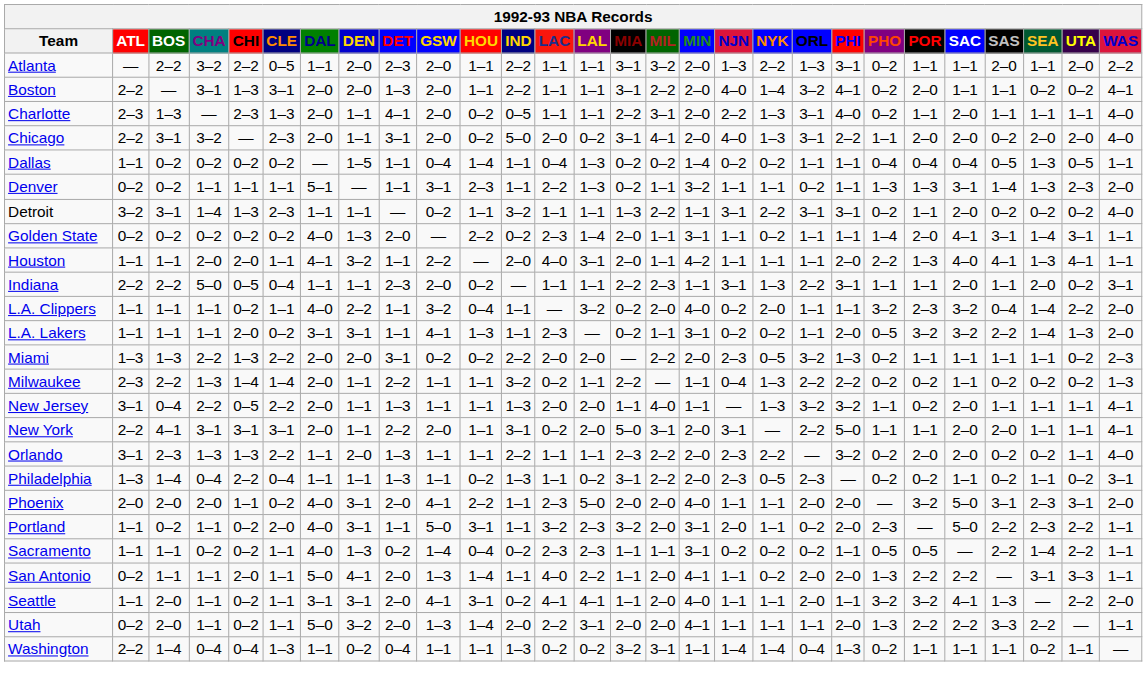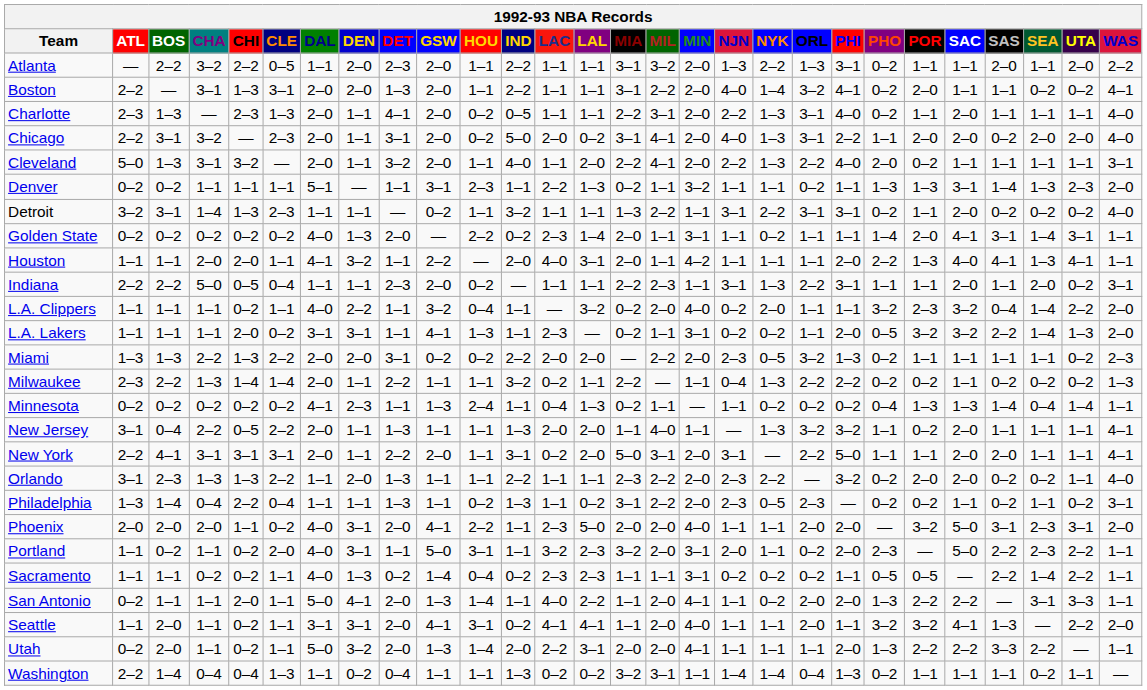 <table class="wikitable" style="font-size:95%; text-align:center;">
 <tr>
 <th colspan=28>1992-93 NBA Records</th>
 </tr>
 <tr>
 <th width=100>Team</th>
 <th style="background:#FF0000;color:#FFFFFF;width=35">ATL</th>
 <th style="background:#006400;color:#FFFFFF;width=35">BOS</th>
 <th style="background:#008080;color:#800080;width=35">CHA</th>
 <th style="background:#FF0000;color:#000000;width=35">CHI</th>
 <th style="background:#000080;color:#FF8C00;width=35">CLE</th>
 <th style="background:#008000;color:#00008B;width=35">DAL</th>
 <th style="background:#0000CD;color:#FFD700;width=35">DEN</th>
 <th style="background:#0000FF;color:#FF0000;width=35">DET</th>
 <th style="background:#0000FF;color:#FFD700;width=35">GSW</th>
 <th style="background:#FF0000;color:#FFD700;width=35">HOU</th>
 <th style="background:#000080;color:#FFD700;width=35">IND</th>
 <th style="background:#F9160D;color:#1A2E8B;width=35">LAC</th>
 <th style="background:#800080;color:#FFD700;width=35">LAL</th>
 <th style="background:#000000;color:#8B0000;width=35">MIA</th>
 <th style="background:#006400;color:#B22222;width=35">MIL</th>
 <th style="background:#0000FF;color:#228B22;width=35">MIN</th>
 <th style="background:#DC143C;color:#0000CD;width=35">NJN</th>
 <th style="background:#0000FF;color:#FF8C00;width=35">NYK</th>
 <th style="background:#0000FF;color:#000000;width=35">ORL</th>
 <th style="background:#FF0000;color:#0000FF;width=35">PHI</th>
 <th style="background:#800080;color:#FF4500;width=35">PHO</th>
 <th style="background:#000000;color:#FF0000;width=35">POR</th>
 <th style="background:#0000FF;color:#FFFFFF;width=35">SAC</th>
 <th style="background:#000000;color:#C0C0C0;width=35">SAS</th>
 <th style="background:#005831;color:#FFC322;width=35">SEA</th>
 <th style="background:#36004A;color:#FFFF00;width=35">UTA</th>
 <th style="background:#DC143C;color:#0000CD;width=35">WAS</th>
 </tr>
 <tr>
 <td style="text-align:left;"><a href='#'>Atlanta</a></td>
 <td>—</td>
 <td>2–2</td>
 <td>3–2</td>
 <td>2–2</td>
 <td>0–5</td>
 <td>1–1</td>
 <td>2–0</td>
 <td>2–3</td>
 <td>2–0</td>
 <td>1–1</td>
 <td>2–2</td>
 <td>1–1</td>
 <td>1–1</td>
 <td>3–1</td>
 <td>3–2</td>
 <td>2–0</td>
 <td>1–3</td>
 <td>2–2</td>
 <td>1–3</td>
 <td>3–1</td>
 <td>0–2</td>
 <td>1–1</td>
 <td>1–1</td>
 <td>2–0</td>
 <td>1–1</td>
 <td>2–0</td>
 <td>2–2</td>
 </tr>
 <tr>
 <td style="text-align:left;"><a href='#'>Boston</a></td>
 <td>2–2</td>
 <td>—</td>
 <td>3–1</td>
 <td>1–3</td>
 <td>3–1</td>
 <td>2–0</td>
 <td>2–0</td>
 <td>1–3</td>
 <td>2–0</td>
 <td>1–1</td>
 <td>2–2</td>
 <td>1–1</td>
 <td>1–1</td>
 <td>3–1</td>
 <td>2–2</td>
 <td>2–0</td>
 <td>4–0</td>
 <td>1–4</td>
 <td>3–2</td>
 <td>4–1</td>
 <td>0–2</td>
 <td>2–0</td>
 <td>1–1</td>
 <td>1–1</td>
 <td>0–2</td>
 <td>0–2</td>
 <td>4–1</td>
 </tr>
 <tr>
 <td style="text-align:left;"><a href='#'>Charlotte</a></td>
 <td>2–3</td>
 <td>1–3</td>
 <td>—</td>
 <td>2–3</td>
 <td>1–3</td>
 <td>2–0</td>
 <td>1–1</td>
 <td>4–1</td>
 <td>2–0</td>
 <td>0–2</td>
 <td>0–5</td>
 <td>1–1</td>
 <td>1–1</td>
 <td>2–2</td>
 <td>3–1</td>
 <td>2–0</td>
 <td>2–2</td>
 <td>1–3</td>
 <td>3–1</td>
 <td>4–0</td>
 <td>0–2</td>
 <td>1–1</td>
 <td>2–0</td>
 <td>1–1</td>
 <td>1–1</td>
 <td>1–1</td>
 <td>4–0</td>
 </tr>
 <tr>
 <td style="text-align:left;"><a href='#'>Chicago</a></td>
 <td>2–2</td>
 <td>3–1</td>
 <td>3–2</td>
 <td>—</td>
 <td>2–3</td>
 <td>2–0</td>
 <td>1–1</td>
 <td>3–1</td>
 <td>2–0</td>
 <td>0–2</td>
 <td>5–0</td>
 <td>2–0</td>
 <td>0–2</td>
 <td>3–1</td>
 <td>4–1</td>
 <td>2–0</td>
 <td>4–0</td>
 <td>1–3</td>
 <td>3–1</td>
 <td>2–2</td>
 <td>1–1</td>
 <td>2–0</td>
 <td>2–0</td>
 <td>0–2</td>
 <td>2–0</td>
 <td>2–0</td>
 <td>4–0</td>
 </tr>
 <tr>
-<td style="text-align:left;"><a href='#'>Dallas</a></td>
+<td style="text-align:left;"><a href='#'>Cleveland</a></td>
+<td>5–0</td>
+<td>1–3</td>
+<td>3–1</td>
+<td>3–2</td>
+<td>—</td>
+<td>2–0</td>
 <td>1–1</td>
-<td>0–2</td>
-<td>0–2</td>
-<td>0–2</td>
-<td>0–2</td>
-<td>—</td>
-<td>1–5</td>
+<td>3–2</td>
+<td>2–0</td>
 <td>1–1</td>
-<td>0–4</td>
-<td>1–4</td>
+<td>4–0</td>
 <td>1–1</td>
-<td>0–4</td>
+<td>2–0</td>
+<td>2–2</td>
+<td>4–1</td>
+<td>2–0</td>
+<td>2–2</td>
 <td>1–3</td>
-<td>0–2</td>
-<td>0–2</td>
-<td>1–4</td>
-<td>0–2</td>
+<td>2–2</td>
+<td>4–0</td>
+<td>2–0</td>
 <td>0–2</td>
 <td>1–1</td>
 <td>1–1</td>
-<td>0–4</td>
-<td>0–4</td>
-<td>0–4</td>
-<td>0–5</td>
-<td>1–3</td>
-<td>0–5</td>
 <td>1–1</td>
+<td>1–1</td>
+<td>3–1</td>
 </tr>
 <tr>
 <td style="text-align:left;"><a href='#'>Denver</a></td>
 <td>0–2</td>
 <td>0–2</td>
 <td>1–1</td>
 <td>1–1</td>
 <td>1–1</td>
 <td>5–1</td>
 <td>—</td>
 <td>1–1</td>
 <td>3–1</td>
 <td>2–3</td>
 <td>1–1</td>
 <td>2–2</td>
 <td>1–3</td>
 <td>0–2</td>
 <td>1–1</td>
 <td>3–2</td>
 <td>1–1</td>
 <td>1–1</td>
 <td>0–2</td>
 <td>1–1</td>
 <td>1–3</td>
 <td>1–3</td>
 <td>3–1</td>
 <td>1–4</td>
 <td>1–3</td>
 <td>2–3</td>
 <td>2–0</td>
 </tr>
 <tr>
 <td style="text-align:left;">Detroit</td>
 <td>3–2</td>
 <td>3–1</td>
 <td>1–4</td>
 <td>1–3</td>
 <td>2–3</td>
 <td>1–1</td>
 <td>1–1</td>
 <td>—</td>
 <td>0–2</td>
 <td>1–1</td>
 <td>3–2</td>
 <td>1–1</td>
 <td>1–1</td>
 <td>1–3</td>
 <td>2–2</td>
 <td>1–1</td>
 <td>3–1</td>
 <td>2–2</td>
 <td>3–1</td>
 <td>3–1</td>
 <td>0–2</td>
 <td>1–1</td>
 <td>2–0</td>
 <td>0–2</td>
 <td>0–2</td>
 <td>0–2</td>
 <td>4–0</td>
 </tr>
 <tr>
 <td style="text-align:left;"><a href='#'>Golden State</a></td>
 <td>0–2</td>
 <td>0–2</td>
 <td>0–2</td>
 <td>0–2</td>
 <td>0–2</td>
 <td>4–0</td>
 <td>1–3</td>
 <td>2–0</td>
 <td>—</td>
 <td>2–2</td>
 <td>0–2</td>
 <td>2–3</td>
 <td>1–4</td>
 <td>2–0</td>
 <td>1–1</td>
 <td>3–1</td>
 <td>1–1</td>
 <td>0–2</td>
 <td>1–1</td>
 <td>1–1</td>
 <td>1–4</td>
 <td>2–0</td>
 <td>4–1</td>
 <td>3–1</td>
 <td>1–4</td>
 <td>3–1</td>
 <td>1–1</td>
 </tr>
 <tr>
 <td style="text-align:left;"><a href='#'>Houston</a></td>
 <td>1–1</td>
 <td>1–1</td>
 <td>2–0</td>
 <td>2–0</td>
 <td>1–1</td>
 <td>4–1</td>
 <td>3–2</td>
 <td>1–1</td>
 <td>2–2</td>
 <td>—</td>
 <td>2–0</td>
 <td>4–0</td>
 <td>3–1</td>
 <td>2–0</td>
 <td>1–1</td>
 <td>4–2</td>
 <td>1–1</td>
 <td>1–1</td>
 <td>1–1</td>
 <td>2–0</td>
 <td>2–2</td>
 <td>1–3</td>
 <td>4–0</td>
 <td>4–1</td>
 <td>1–3</td>
 <td>4–1</td>
 <td>1–1</td>
 </tr>
 <tr>
 <td style="text-align:left;"><a href='#'>Indiana</a></td>
 <td>2–2</td>
 <td>2–2</td>
 <td>5–0</td>
 <td>0–5</td>
 <td>0–4</td>
 <td>1–1</td>
 <td>1–1</td>
 <td>2–3</td>
 <td>2–0</td>
 <td>0–2</td>
 <td>—</td>
 <td>1–1</td>
 <td>1–1</td>
 <td>2–2</td>
 <td>2–3</td>
 <td>1–1</td>
 <td>3–1</td>
 <td>1–3</td>
 <td>2–2</td>
 <td>3–1</td>
 <td>1–1</td>
 <td>1–1</td>
 <td>2–0</td>
 <td>1–1</td>
 <td>2–0</td>
 <td>0–2</td>
 <td>3–1</td>
 </tr>
 <tr>
 <td style="text-align:left;"><a href='#'>L.A. Clippers</a></td>
 <td>1–1</td>
 <td>1–1</td>
 <td>1–1</td>
 <td>0–2</td>
 <td>1–1</td>
 <td>4–0</td>
 <td>2–2</td>
 <td>1–1</td>
 <td>3–2</td>
 <td>0–4</td>
 <td>1–1</td>
 <td>—</td>
 <td>3–2</td>
 <td>0–2</td>
 <td>2–0</td>
 <td>4–0</td>
 <td>0–2</td>
 <td>2–0</td>
 <td>1–1</td>
 <td>1–1</td>
 <td>3–2</td>
 <td>2–3</td>
 <td>3–2</td>
 <td>0–4</td>
 <td>1–4</td>
 <td>2–2</td>
 <td>2–0</td>
 </tr>
 <tr>
 <td style="text-align:left;"><a href='#'>L.A. Lakers</a></td>
 <td>1–1</td>
 <td>1–1</td>
 <td>1–1</td>
 <td>2–0</td>
 <td>0–2</td>
 <td>3–1</td>
 <td>3–1</td>
 <td>1–1</td>
 <td>4–1</td>
 <td>1–3</td>
 <td>1–1</td>
 <td>2–3</td>
 <td>—</td>
 <td>0–2</td>
 <td>1–1</td>
 <td>3–1</td>
 <td>0–2</td>
 <td>0–2</td>
 <td>1–1</td>
 <td>2–0</td>
 <td>0–5</td>
 <td>3–2</td>
 <td>3–2</td>
 <td>2–2</td>
 <td>1–4</td>
 <td>1–3</td>
 <td>2–0</td>
 </tr>
 <tr>
 <td style="text-align:left;"><a href='#'>Miami</a></td>
 <td>1–3</td>
 <td>1–3</td>
 <td>2–2</td>
 <td>1–3</td>
 <td>2–2</td>
 <td>2–0</td>
 <td>2–0</td>
 <td>3–1</td>
 <td>0–2</td>
 <td>0–2</td>
 <td>2–2</td>
 <td>2–0</td>
 <td>2–0</td>
 <td>—</td>
 <td>2–2</td>
 <td>2–0</td>
 <td>2–3</td>
 <td>0–5</td>
 <td>3–2</td>
 <td>1–3</td>
 <td>0–2</td>
 <td>1–1</td>
 <td>1–1</td>
 <td>1–1</td>
 <td>1–1</td>
 <td>0–2</td>
 <td>2–3</td>
 </tr>
 <tr>
 <td style="text-align:left;"><a href='#'>Milwaukee</a></td>
 <td>2–3</td>
 <td>2–2</td>
 <td>1–3</td>
 <td>1–4</td>
 <td>1–4</td>
 <td>2–0</td>
 <td>1–1</td>
 <td>2–2</td>
 <td>1–1</td>
 <td>1–1</td>
 <td>3–2</td>
 <td>0–2</td>
 <td>1–1</td>
 <td>2–2</td>
 <td>—</td>
 <td>1–1</td>
 <td>0–4</td>
 <td>1–3</td>
 <td>2–2</td>
 <td>2–2</td>
 <td>0–2</td>
 <td>0–2</td>
 <td>1–1</td>
 <td>0–2</td>
 <td>0–2</td>
 <td>0–2</td>
 <td>1–3</td>
+</tr>
+<tr>
+<td style="text-align:left;"><a href='#'>Minnesota</a></td>
+<td>0–2</td>
+<td>0–2</td>
+<td>0–2</td>
+<td>0–2</td>
+<td>0–2</td>
+<td>4–1</td>
+<td>2–3</td>
+<td>1–1</td>
+<td>1–3</td>
+<td>2–4</td>
+<td>1–1</td>
+<td>0–4</td>
+<td>1–3</td>
+<td>0–2</td>
+<td>1–1</td>
+<td>—</td>
+<td>1–1</td>
+<td>0–2</td>
+<td>0–2</td>
+<td>0–2</td>
+<td>0–4</td>
+<td>1–3</td>
+<td>1–3</td>
+<td>1–4</td>
+<td>0–4</td>
+<td>1–4</td>
+<td>1–1</td>
 </tr>
 <tr>
 <td style="text-align:left;"><a href='#'>New Jersey</a></td>
 <td>3–1</td>
 <td>0–4</td>
 <td>2–2</td>
 <td>0–5</td>
 <td>2–2</td>
 <td>2–0</td>
 <td>1–1</td>
 <td>1–3</td>
 <td>1–1</td>
 <td>1–1</td>
 <td>1–3</td>
 <td>2–0</td>
 <td>2–0</td>
 <td>1–1</td>
 <td>4–0</td>
 <td>1–1</td>
 <td>—</td>
 <td>1–3</td>
 <td>3–2</td>
 <td>3–2</td>
 <td>1–1</td>
 <td>0–2</td>
 <td>2–0</td>
 <td>1–1</td>
 <td>1–1</td>
 <td>1–1</td>
 <td>4–1</td>
 </tr>
 <tr>
 <td style="text-align:left;"><a href='#'>New York</a></td>
 <td>2–2</td>
 <td>4–1</td>
 <td>3–1</td>
 <td>3–1</td>
 <td>3–1</td>
 <td>2–0</td>
 <td>1–1</td>
 <td>2–2</td>
 <td>2–0</td>
 <td>1–1</td>
 <td>3–1</td>
 <td>0–2</td>
 <td>2–0</td>
 <td>5–0</td>
 <td>3–1</td>
 <td>2–0</td>
 <td>3–1</td>
 <td>—</td>
 <td>2–2</td>
 <td>5–0</td>
 <td>1–1</td>
 <td>1–1</td>
 <td>2–0</td>
 <td>2–0</td>
 <td>1–1</td>
 <td>1–1</td>
 <td>4–1</td>
 </tr>
 <tr>
 <td style="text-align:left;"><a href='#'>Orlando</a></td>
 <td>3–1</td>
 <td>2–3</td>
 <td>1–3</td>
 <td>1–3</td>
 <td>2–2</td>
 <td>1–1</td>
 <td>2–0</td>
 <td>1–3</td>
 <td>1–1</td>
 <td>1–1</td>
 <td>2–2</td>
 <td>1–1</td>
 <td>1–1</td>
 <td>2–3</td>
 <td>2–2</td>
 <td>2–0</td>
 <td>2–3</td>
 <td>2–2</td>
 <td>—</td>
 <td>3–2</td>
 <td>0–2</td>
 <td>2–0</td>
 <td>2–0</td>
 <td>0–2</td>
 <td>0–2</td>
 <td>1–1</td>
 <td>4–0</td>
 </tr>
 <tr>
 <td style="text-align:left;"><a href='#'>Philadelphia</a></td>
 <td>1–3</td>
 <td>1–4</td>
 <td>0–4</td>
 <td>2–2</td>
 <td>0–4</td>
 <td>1–1</td>
 <td>1–1</td>
 <td>1–3</td>
 <td>1–1</td>
 <td>0–2</td>
 <td>1–3</td>
 <td>1–1</td>
 <td>0–2</td>
 <td>3–1</td>
 <td>2–2</td>
 <td>2–0</td>
 <td>2–3</td>
 <td>0–5</td>
 <td>2–3</td>
 <td>—</td>
 <td>0–2</td>
 <td>0–2</td>
 <td>1–1</td>
 <td>0–2</td>
 <td>1–1</td>
 <td>0–2</td>
 <td>3–1</td>
 </tr>
 <tr>
 <td style="text-align:left;"><a href='#'>Phoenix</a></td>
 <td>2–0</td>
 <td>2–0</td>
 <td>2–0</td>
 <td>1–1</td>
 <td>0–2</td>
 <td>4–0</td>
 <td>3–1</td>
 <td>2–0</td>
 <td>4–1</td>
 <td>2–2</td>
 <td>1–1</td>
 <td>2–3</td>
 <td>5–0</td>
 <td>2–0</td>
 <td>2–0</td>
 <td>4–0</td>
 <td>1–1</td>
 <td>1–1</td>
 <td>2–0</td>
 <td>2–0</td>
 <td>—</td>
 <td>3–2</td>
 <td>5–0</td>
 <td>3–1</td>
 <td>2–3</td>
 <td>3–1</td>
 <td>2–0</td>
 </tr>
 <tr>
 <td style="text-align:left;"><a href='#'>Portland</a></td>
 <td>1–1</td>
 <td>0–2</td>
 <td>1–1</td>
 <td>0–2</td>
 <td>2–0</td>
 <td>4–0</td>
 <td>3–1</td>
 <td>1–1</td>
 <td>5–0</td>
 <td>3–1</td>
 <td>1–1</td>
 <td>3–2</td>
 <td>2–3</td>
 <td>3–2</td>
 <td>2–0</td>
 <td>3–1</td>
 <td>2–0</td>
 <td>1–1</td>
 <td>0–2</td>
 <td>2–0</td>
 <td>2–3</td>
 <td>—</td>
 <td>5–0</td>
 <td>2–2</td>
 <td>2–3</td>
 <td>2–2</td>
 <td>1–1</td>
 </tr>
 <tr>
 <td style="text-align:left;"><a href='#'>Sacramento</a></td>
 <td>1–1</td>
 <td>1–1</td>
 <td>0–2</td>
 <td>0–2</td>
 <td>1–1</td>
 <td>4–0</td>
 <td>1–3</td>
 <td>0–2</td>
 <td>1–4</td>
 <td>0–4</td>
 <td>0–2</td>
 <td>2–3</td>
 <td>2–3</td>
 <td>1–1</td>
 <td>1–1</td>
 <td>3–1</td>
 <td>0–2</td>
 <td>0–2</td>
 <td>0–2</td>
 <td>1–1</td>
 <td>0–5</td>
 <td>0–5</td>
 <td>—</td>
 <td>2–2</td>
 <td>1–4</td>
 <td>2–2</td>
 <td>1–1</td>
 </tr>
 <tr>
 <td style="text-align:left;"><a href='#'>San Antonio</a></td>
 <td>0–2</td>
 <td>1–1</td>
 <td>1–1</td>
 <td>2–0</td>
 <td>1–1</td>
 <td>5–0</td>
 <td>4–1</td>
 <td>2–0</td>
 <td>1–3</td>
 <td>1–4</td>
 <td>1–1</td>
 <td>4–0</td>
 <td>2–2</td>
 <td>1–1</td>
 <td>2–0</td>
 <td>4–1</td>
 <td>1–1</td>
 <td>0–2</td>
 <td>2–0</td>
 <td>2–0</td>
 <td>1–3</td>
 <td>2–2</td>
 <td>2–2</td>
 <td>—</td>
 <td>3–1</td>
 <td>3–3</td>
 <td>1–1</td>
 </tr>
 <tr>
 <td style="text-align:left;"><a href='#'>Seattle</a></td>
 <td>1–1</td>
 <td>2–0</td>
 <td>1–1</td>
 <td>0–2</td>
 <td>1–1</td>
 <td>3–1</td>
 <td>3–1</td>
 <td>2–0</td>
 <td>4–1</td>
 <td>3–1</td>
 <td>0–2</td>
 <td>4–1</td>
 <td>4–1</td>
 <td>1–1</td>
 <td>2–0</td>
 <td>4–0</td>
 <td>1–1</td>
 <td>1–1</td>
 <td>2–0</td>
 <td>1–1</td>
 <td>3–2</td>
 <td>3–2</td>
 <td>4–1</td>
 <td>1–3</td>
 <td>—</td>
 <td>2–2</td>
 <td>2–0</td>
 </tr>
 <tr>
 <td style="text-align:left;"><a href='#'>Utah</a></td>
 <td>0–2</td>
 <td>2–0</td>
 <td>1–1</td>
 <td>0–2</td>
 <td>1–1</td>
 <td>5–0</td>
 <td>3–2</td>
 <td>2–0</td>
 <td>1–3</td>
 <td>1–4</td>
 <td>2–0</td>
 <td>2–2</td>
 <td>3–1</td>
 <td>2–0</td>
 <td>2–0</td>
 <td>4–1</td>
 <td>1–1</td>
 <td>1–1</td>
 <td>1–1</td>
 <td>2–0</td>
 <td>1–3</td>
 <td>2–2</td>
 <td>2–2</td>
 <td>3–3</td>
 <td>2–2</td>
 <td>—</td>
 <td>1–1</td>
 </tr>
 <tr>
 <td style="text-align:left;"><a href='#'>Washington</a></td>
 <td>2–2</td>
 <td>1–4</td>
 <td>0–4</td>
 <td>0–4</td>
 <td>1–3</td>
 <td>1–1</td>
 <td>0–2</td>
 <td>0–4</td>
 <td>1–1</td>
 <td>1–1</td>
 <td>1–3</td>
 <td>0–2</td>
 <td>0–2</td>
 <td>3–2</td>
 <td>3–1</td>
 <td>1–1</td>
 <td>1–4</td>
 <td>1–4</td>
 <td>0–4</td>
 <td>1–3</td>
 <td>0–2</td>
 <td>1–1</td>
 <td>1–1</td>
 <td>1–1</td>
 <td>0–2</td>
 <td>1–1</td>
 <td>—</td>
 </tr>
 </table>
